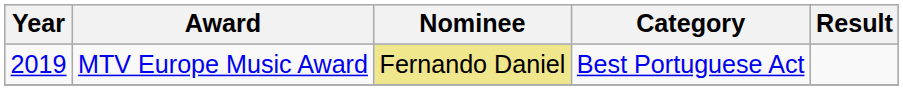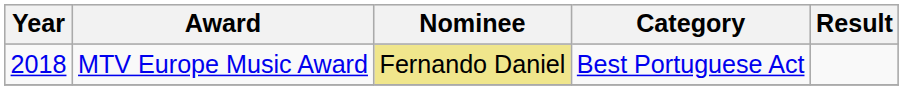 <table class="wikitable">
 <tr>
 <th>Year</th>
 <th>Award</th>
 <th>Nominee</th>
 <th>Category</th>
 <th>Result</th>
 </tr>
 <tr>
-<td><a href='#'>2019</a></td>
+<td><a href='#'>2018</a></td>
 <td><a href='#'>MTV Europe Music Award</a></td>
 <td style="background: khaki;">Fernando Daniel</td>
 <td><a href='#'>Best Portuguese Act</a></td>
 <td></td>
 </tr>
 <tr>
 </tr>
 </table>
